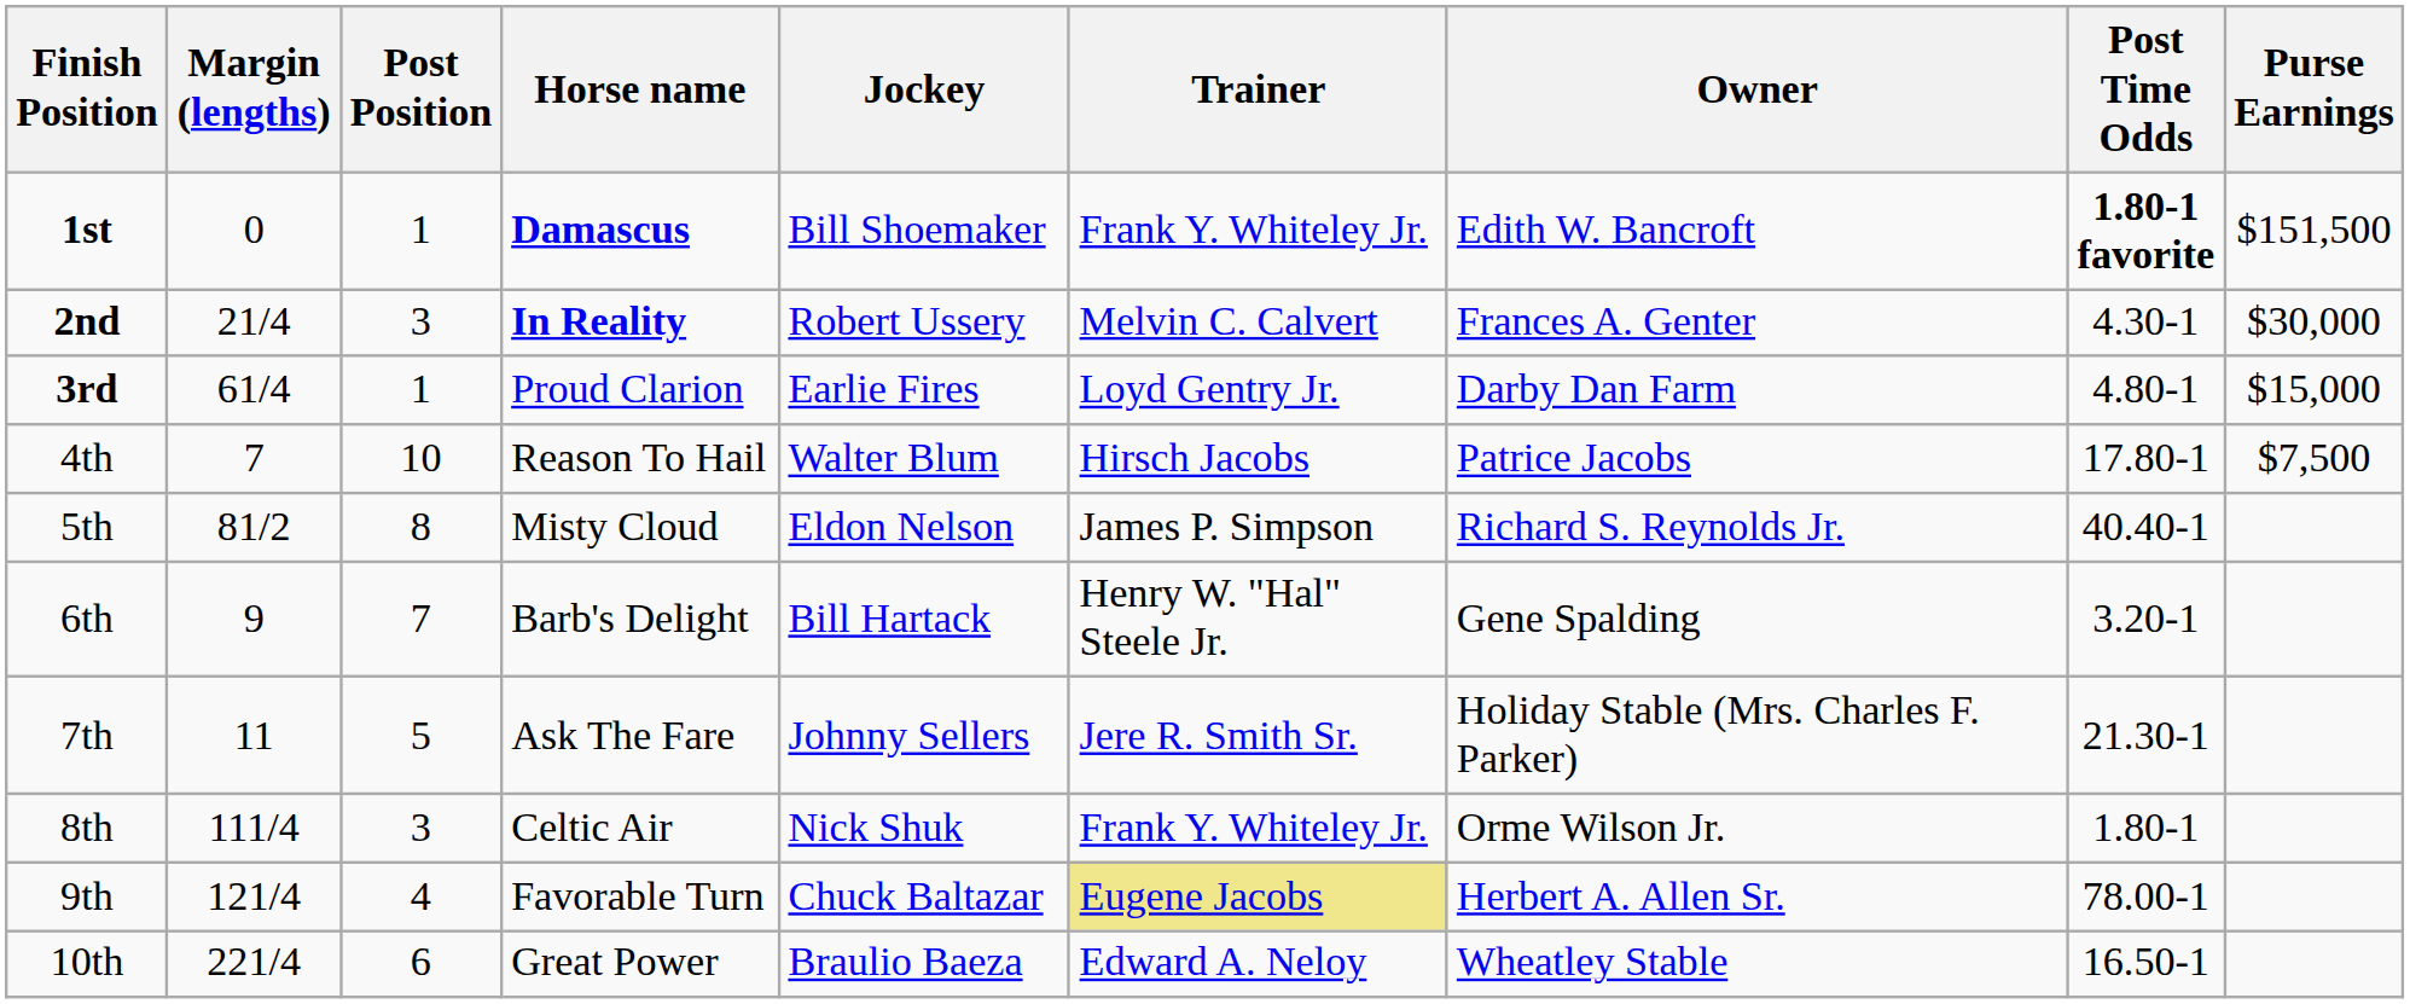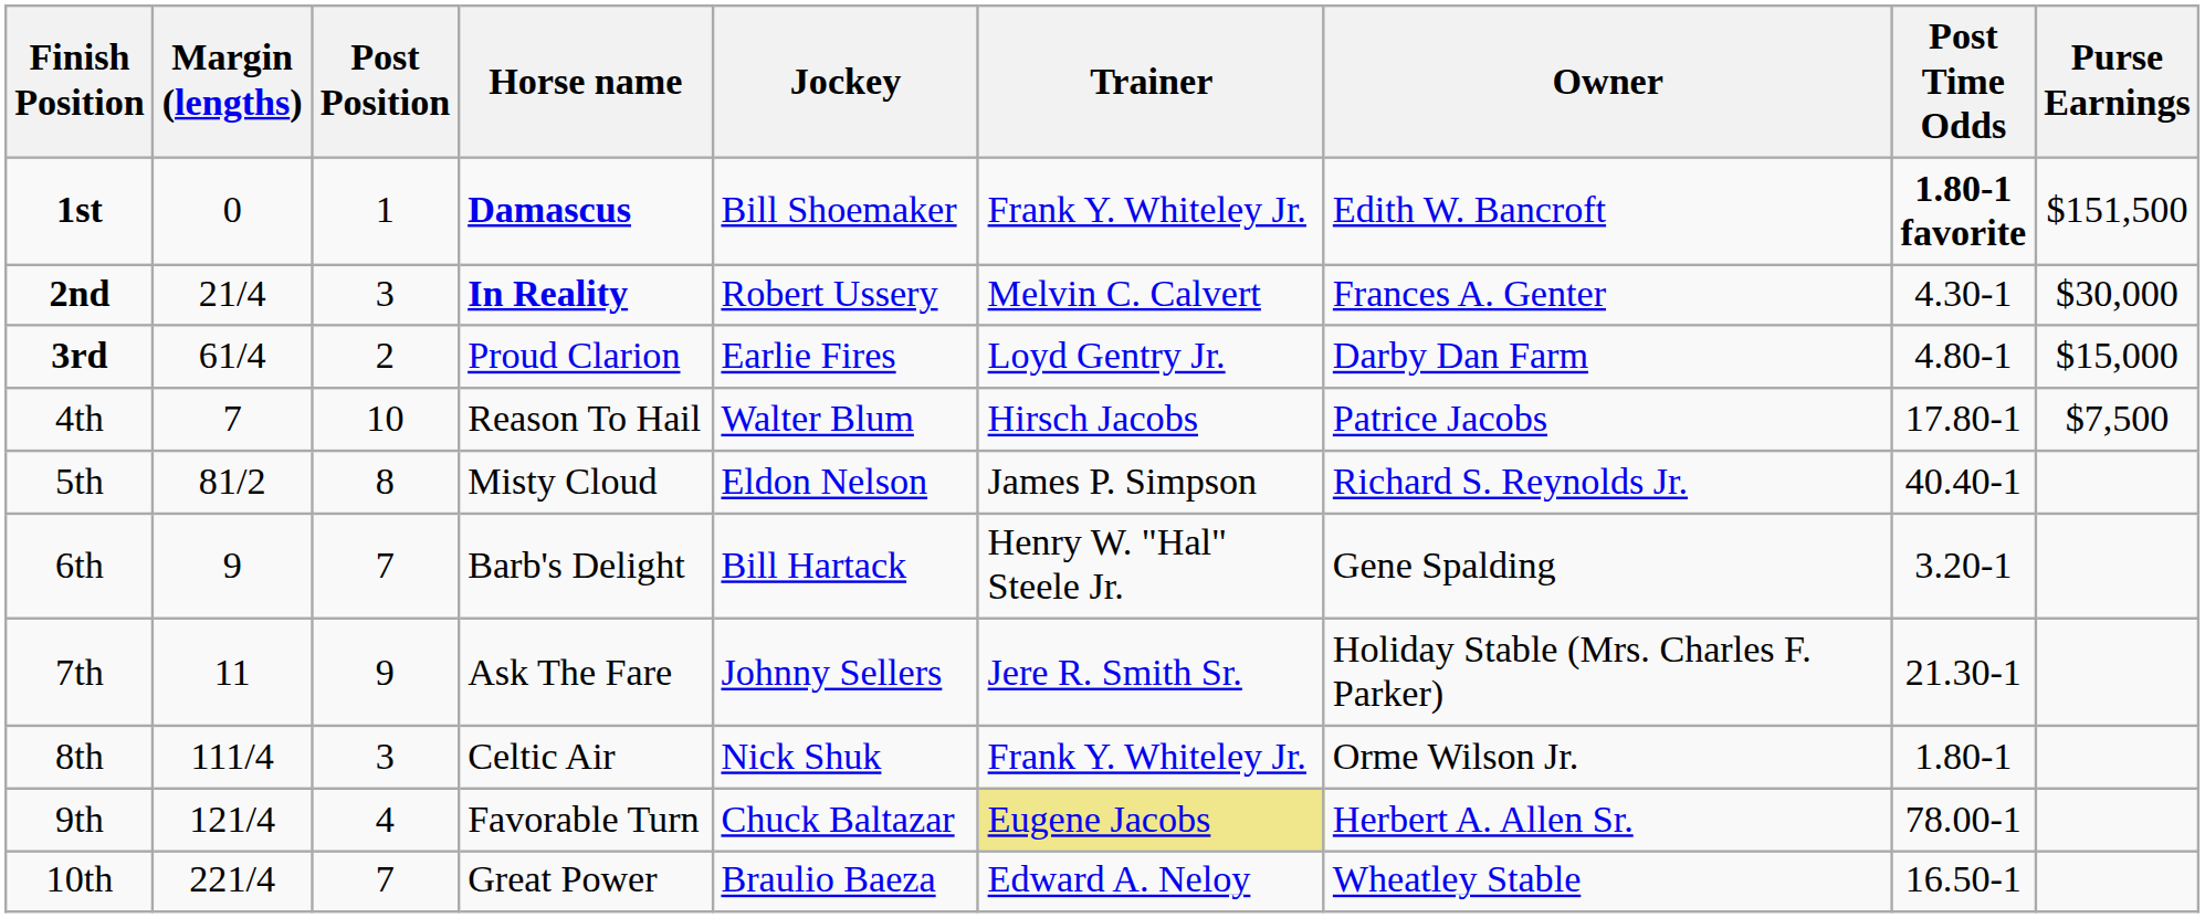 <table class="wikitable sortable" | border="2" cellpadding="1" style="border-collapse: collapse; font-size:90%">
 <tr>
 <th width="30px">Finish <br><span>Position</span></th>
 <th width="20px">Margin<br> <span>(<a href='#'>lengths</a>)</span></th>
 <th width="20px">Post<br><span>Position</span></th>
 <th width="90px">Horse name</th>
 <th width="95px">Jockey</th>
 <th width="125px">Trainer</th>
 <th width="210px">Owner</th>
 <th width="40px">Post<br><span>Time Odds</span></th>
 <th width="40px">Purse<br><span>Earnings</span></th>
 </tr>
 <tr>
 <td align=center><strong>1<span>st</span></strong></td>
 <td align=center>0</td>
 <td align=center>1</td>
 <td><strong><a href='#'>Damascus</a></strong></td>
 <td><a href='#'>Bill Shoemaker</a></td>
 <td><a href='#'>Frank Y. Whiteley Jr.</a></td>
 <td><a href='#'>Edith W. Bancroft</a></td>
 <td align=center><strong>1.80-1</strong> <br><strong><span>favorite</span></strong></td>
 <td align=center>$151,500</td>
 </tr>
 <tr>
 <td align=center><strong>2<span>nd</span></strong></td>
 <td align=center>2<span>1/4</span></td>
 <td align=center>3</td>
 <td><strong><a href='#'>In Reality</a></strong></td>
 <td><a href='#'>Robert Ussery</a></td>
 <td><a href='#'>Melvin C. Calvert</a></td>
 <td><a href='#'>Frances A. Genter</a></td>
 <td align=center>4.30-1</td>
 <td align=center>$30,000</td>
 </tr>
 <tr>
 <td align=center><strong>3<span>rd</span></strong></td>
 <td align=center>6<span>1/4</span></td>
-<td align=center>1</td>
+<td align=center>2</td>
 <td><a href='#'>Proud Clarion</a></td>
 <td><a href='#'>Earlie Fires</a></td>
 <td><a href='#'>Loyd Gentry Jr.</a></td>
 <td><a href='#'>Darby Dan Farm</a></td>
 <td align=center>4.80-1</td>
 <td align=center>$15,000</td>
 </tr>
 <tr>
 <td align=center>4<span>th</span></td>
 <td align=center>7</td>
 <td align=center>10</td>
 <td>Reason To Hail</td>
 <td><a href='#'>Walter Blum</a></td>
 <td><a href='#'>Hirsch Jacobs</a></td>
 <td><a href='#'>Patrice Jacobs</a></td>
 <td align=center>17.80-1</td>
 <td align=center>$7,500</td>
 </tr>
 <tr>
 <td align=center>5<span>th</span></td>
 <td align=center>8<span>1/2</span></td>
 <td align=center>8</td>
 <td>Misty Cloud</td>
 <td><a href='#'>Eldon Nelson</a></td>
 <td>James P. Simpson</td>
 <td><a href='#'>Richard S. Reynolds Jr.</a></td>
 <td align=center>40.40-1</td>
 <td align=center></td>
 </tr>
 <tr>
 <td align=center>6<span>th</span></td>
 <td align=center>9</td>
 <td align=center>7</td>
 <td>Barb's Delight</td>
 <td><a href='#'>Bill Hartack</a></td>
 <td>Henry W. "Hal" Steele Jr.</td>
 <td>Gene Spalding</td>
 <td align=center>3.20-1</td>
 <td></td>
 </tr>
 <tr>
 <td align=center>7<span>th</span></td>
 <td align=center>11</td>
-<td align=center>5</td>
+<td align=center>9</td>
 <td>Ask The Fare</td>
 <td><a href='#'>Johnny Sellers</a></td>
 <td><a href='#'>Jere R. Smith Sr.</a></td>
 <td>Holiday Stable (Mrs. Charles F. Parker)</td>
 <td align=center>21.30-1</td>
 <td></td>
 </tr>
 <tr>
 <td align=center>8<span>th</span></td>
 <td align=center>11<span>1/4</span></td>
 <td align=center>3</td>
 <td>Celtic Air</td>
 <td><a href='#'>Nick Shuk</a></td>
 <td><a href='#'>Frank Y. Whiteley Jr.</a></td>
 <td>Orme Wilson Jr.</td>
 <td align=center>1.80-1</td>
 <td></td>
 </tr>
 <tr>
 <td align=center>9<span>th</span></td>
 <td align=center>12<span>1/4</span></td>
 <td align=center>4</td>
 <td>Favorable Turn</td>
 <td><a href='#'>Chuck Baltazar</a></td>
 <td style="background: khaki;"><a href='#'>Eugene Jacobs</a></td>
 <td><a href='#'>Herbert A. Allen Sr.</a></td>
 <td align=center>78.00-1</td>
 <td></td>
 </tr>
 <tr>
 <td align=center>10<span>th</span></td>
 <td align=center>22<span>1/4</span></td>
-<td align=center>6</td>
+<td align=center>7</td>
 <td>Great Power</td>
 <td><a href='#'>Braulio Baeza</a></td>
 <td><a href='#'>Edward A. Neloy</a></td>
 <td><a href='#'>Wheatley Stable</a></td>
 <td align=center>16.50-1</td>
 <td></td>
 </tr>
 </table>
